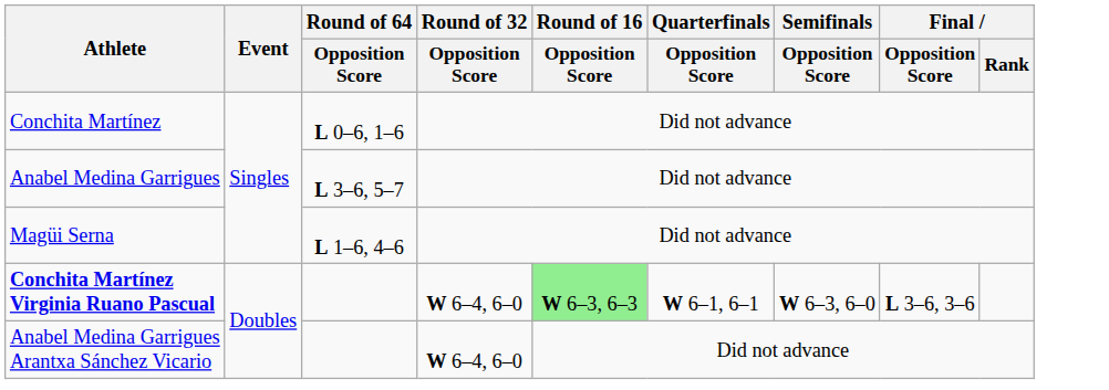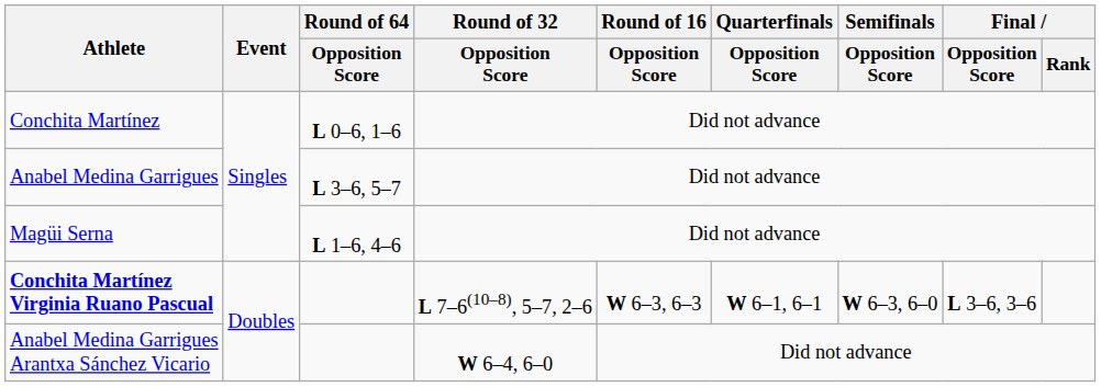 <table class=wikitable style="font-size:90%">
 <tr>
 <th rowspan="2">Athlete</th>
 <th rowspan="2">Event</th>
 <th>Round of 64</th>
 <th>Round of 32</th>
 <th>Round of 16</th>
 <th>Quarterfinals</th>
 <th>Semifinals</th>
 <th colspan=2>Final / </th>
 </tr>
 <tr style="font-size:95%">
 <th>Opposition<br>Score</th>
 <th>Opposition<br>Score</th>
 <th>Opposition<br>Score</th>
 <th>Opposition<br>Score</th>
 <th>Opposition<br>Score</th>
 <th>Opposition<br>Score</th>
 <th>Rank</th>
 </tr>
 <tr align=center>
 <td align=left><a href='#'>Conchita Martínez</a></td>
 <td align=left rowspan=3><a href='#'>Singles</a></td>
 <td><br><strong>L</strong> 0–6, 1–6</td>
 <td colspan=6>Did not advance</td>
 </tr>
 <tr align=center>
 <td align=left><a href='#'>Anabel Medina Garrigues</a></td>
 <td><br><strong>L</strong> 3–6, 5–7</td>
 <td colspan=6>Did not advance</td>
 </tr>
 <tr align=center>
 <td align=left><a href='#'>Magüi Serna</a></td>
 <td><br><strong>L</strong> 1–6, 4–6</td>
 <td colspan=6>Did not advance</td>
 </tr>
 <tr align=center>
 <td align=left><strong><a href='#'>Conchita Martínez</a><br><a href='#'>Virginia Ruano Pascual</a></strong></td>
 <td align=left rowspan=2><a href='#'>Doubles</a></td>
 <td></td>
-<td><br><strong>W</strong> 6–4, 6–0</td>
-<td style="background: lightgreen;"><br><strong>W</strong> 6–3, 6–3</td>
+<td><br><strong>L</strong> 7–6<sup>(10–8)</sup>, 5–7, 2–6</td>
+<td><br><strong>W</strong> 6–3, 6–3</td>
 <td><br><strong>W</strong> 6–1, 6–1</td>
 <td><br><strong>W</strong> 6–3, 6–0</td>
 <td><br><strong>L</strong> 3–6, 3–6</td>
 <td></td>
 </tr>
 <tr align=center>
 <td align=left><a href='#'>Anabel Medina Garrigues</a><br><a href='#'>Arantxa Sánchez Vicario</a></td>
 <td></td>
 <td><br><strong>W</strong> 6–4, 6–0</td>
 <td colspan=5>Did not advance</td>
 </tr>
 </table>
